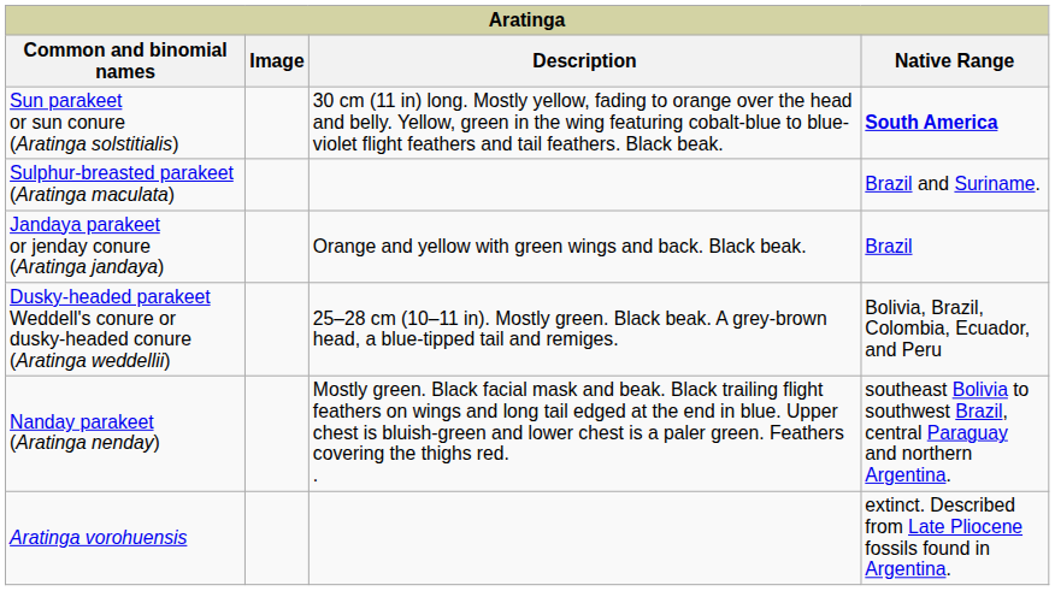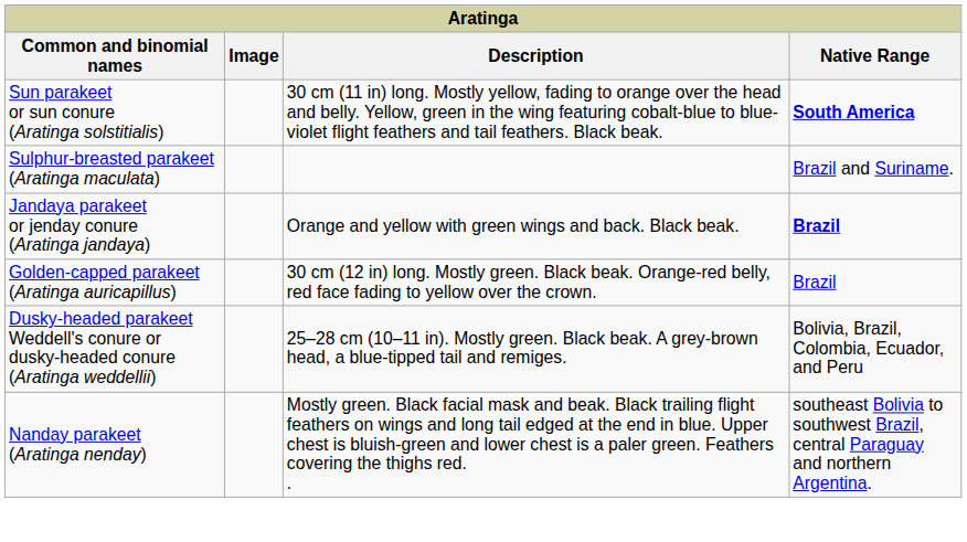 <table width = 70% class="wikitable">
 <tr>
 <th align="center" style="background-color: #D3D3A4" colspan ="4">Aratinga</th>
 </tr>
 <tr>
 <th width = "23%">Common and binomial names</th>
 <th>Image</th>
 <th align="center">Description</th>
 <th width = "18%">Native Range</th>
 </tr>
 <tr>
 <td><a href='#'>Sun parakeet</a><br>or sun conure<br>(<em>Aratinga solstitialis</em>)</td>
 <td></td>
 <td>30 cm (11 in) long. Mostly yellow, fading to orange over the head and belly. Yellow, green in the wing featuring cobalt-blue to blue-violet flight feathers and tail feathers. Black beak.</td>
 <td><strong><a href='#'>South America</a></strong></td>
 </tr>
 <tr>
 <td><a href='#'>Sulphur-breasted parakeet</a><br>(<em>Aratinga maculata</em>)</td>
 <td></td>
 <td></td>
 <td><a href='#'>Brazil</a> and <a href='#'>Suriname</a>.</td>
 </tr>
 <tr>
 <td><a href='#'>Jandaya parakeet</a><br>or jenday conure<br>(<em>Aratinga jandaya</em>)</td>
 <td></td>
 <td>Orange and yellow with green wings and back. Black beak.</td>
+<td><strong><a href='#'>Brazil</a></strong></td>
+</tr>
+<tr>
+<td><a href='#'>Golden-capped parakeet</a><br>(<em>Aratinga auricapillus</em>)</td>
+<td></td>
+<td>30 cm (12 in) long. Mostly green. Black beak. Orange-red belly, red face fading to yellow over the crown.</td>
 <td><a href='#'>Brazil</a></td>
 </tr>
 <tr>
 <td><a href='#'>Dusky-headed parakeet</a><br>Weddell's conure or<br>dusky-headed conure<br>(<em>Aratinga weddellii</em>)</td>
 <td></td>
 <td>25–28 cm (10–11 in). Mostly green. Black beak. A grey-brown head, a blue-tipped tail and remiges.</td>
 <td>Bolivia, Brazil, Colombia, Ecuador, and Peru</td>
 </tr>
 <tr>
 <td><a href='#'>Nanday parakeet</a><br>(<em>Aratinga nenday</em>)</td>
 <td></td>
 <td>Mostly green. Black facial mask and beak. Black trailing flight feathers on wings and long tail edged at the end in blue. Upper chest is bluish-green and lower chest is a paler green. Feathers covering the thighs red.<br>.</td>
 <td>southeast <a href='#'>Bolivia</a> to southwest <a href='#'>Brazil</a>, central <a href='#'>Paraguay</a> and northern <a href='#'>Argentina</a>.</td>
 </tr>
-<tr>
-<td><em><a href='#'>Aratinga vorohuensis</a></em><br></td>
-<td></td>
-<td></td>
-<td>extinct. Described from <a href='#'>Late Pliocene</a> fossils found in <a href='#'>Argentina</a>.</td>
-</tr>
 </table>
